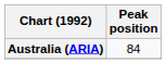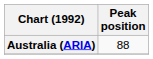 <table class="wikitable sortable plainrowheaders" style="text-align:center">
 <tr>
 <th>Chart (1992)</th>
 <th>Peak<br>position</th>
 </tr>
 <tr>
 <th scope="row">Australia (<a href='#'>ARIA</a>)</th>
-<td>84</td>
+<td>88</td>
 </tr>
 <tr>
 </tr>
 <tr>
 </tr>
 </table>
